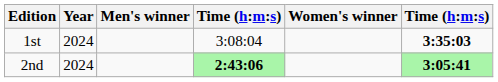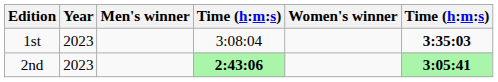 <table class="wikitable sortable" style="text-align:center">
 <tr>
 <th class=unsortable>Edition</th>
 <th>Year</th>
 <th class=unsortable>Men's winner</th>
 <th>Time (<a href='#'>h</a>:<a href='#'>m</a>:<a href='#'>s</a>)</th>
 <th class=unsortable>Women's winner</th>
 <th>Time (<a href='#'>h</a>:<a href='#'>m</a>:<a href='#'>s</a>)</th>
 </tr>
 <tr>
 <td>1st</td>
-<td>2024</td>
+<td>2023</td>
 <td align=left></td>
 <td>3:08:04</td>
 <td align=left></td>
 <td><strong>3:35:03</strong></td>
 </tr>
 <tr>
 <td>2nd</td>
-<td>2024</td>
+<td>2023</td>
 <td align=left></td>
 <td bgcolor=#A9F5A9><strong>2:43:06</strong></td>
 <td align=left></td>
 <td bgcolor=#A9F5A9><strong>3:05:41</strong></td>
 </tr>
 </table>
